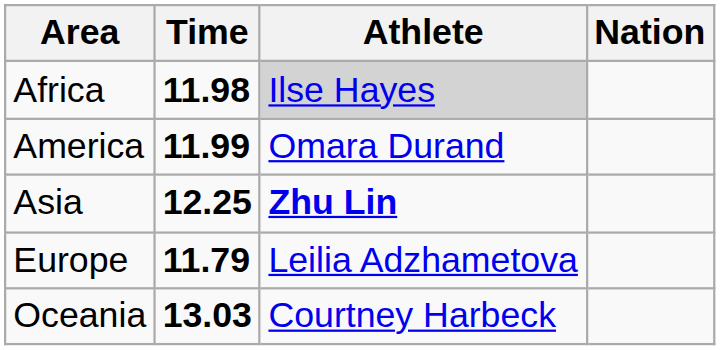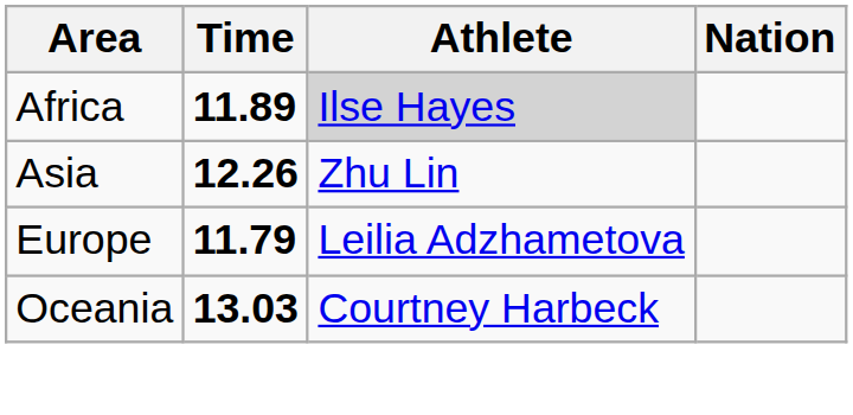 <table class="wikitable">
 <tr>
 <th>Area</th>
 <th>Time</th>
 <th>Athlete</th>
 <th>Nation</th>
 </tr>
 <tr>
 <td>Africa</td>
-<td><strong>11.98</strong></td>
+<td><strong>11.89</strong></td>
 <td style="background: lightgrey;"><a href='#'>Ilse Hayes</a></td>
 <td></td>
 </tr>
 <tr>
-<td>America</td>
-<td><strong>11.99</strong></td>
-<td><a href='#'>Omara Durand</a></td>
-<td></td>
-</tr>
-<tr>
 <td>Asia</td>
-<td><strong>12.25</strong></td>
-<td><strong><a href='#'>Zhu Lin</a></strong></td>
+<td><strong>12.26</strong></td>
+<td><a href='#'>Zhu Lin</a></td>
 <td></td>
 </tr>
 <tr>
 <td>Europe</td>
 <td><strong>11.79</strong> </td>
 <td><a href='#'>Leilia Adzhametova</a></td>
 <td></td>
 </tr>
 <tr>
 <td>Oceania</td>
 <td><strong>13.03</strong></td>
 <td><a href='#'>Courtney Harbeck</a></td>
 <td></td>
 </tr>
 </table>
